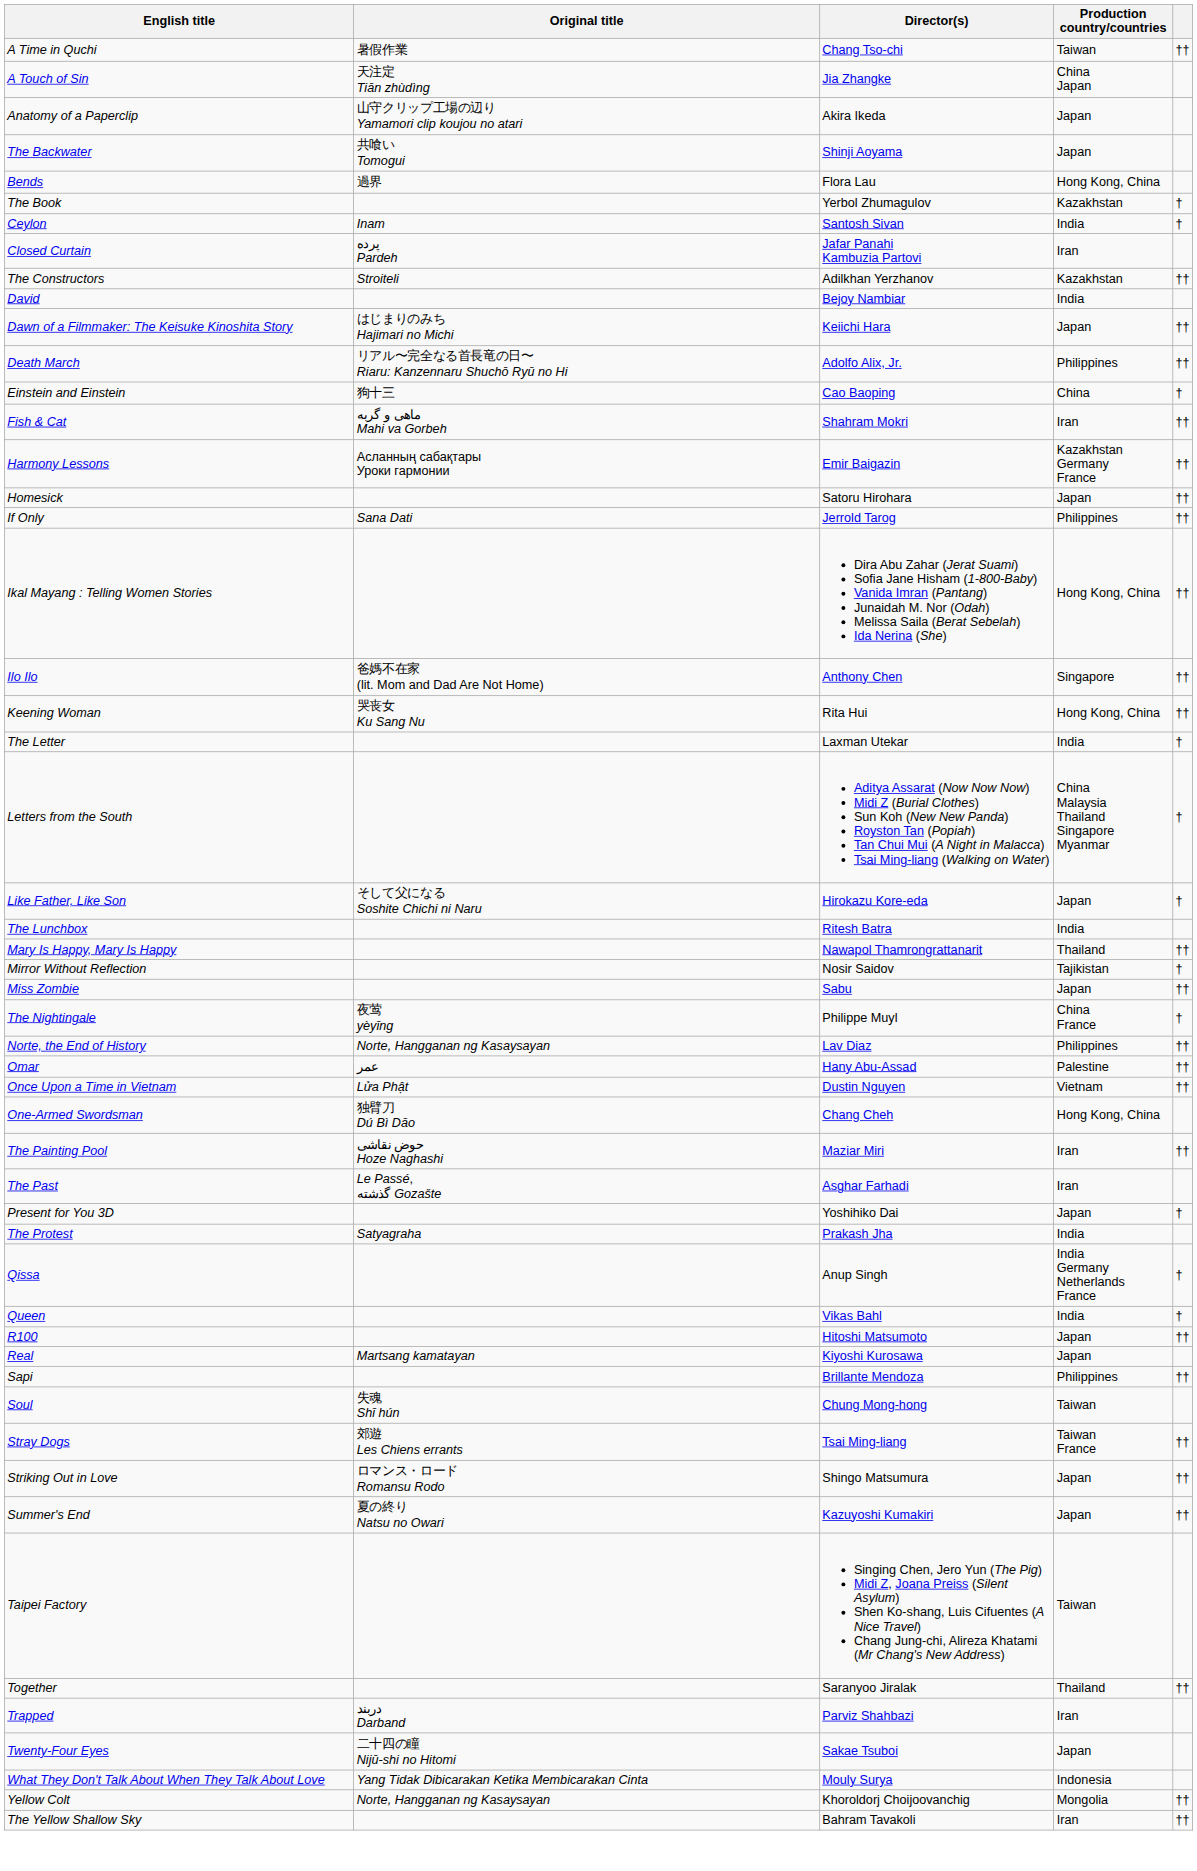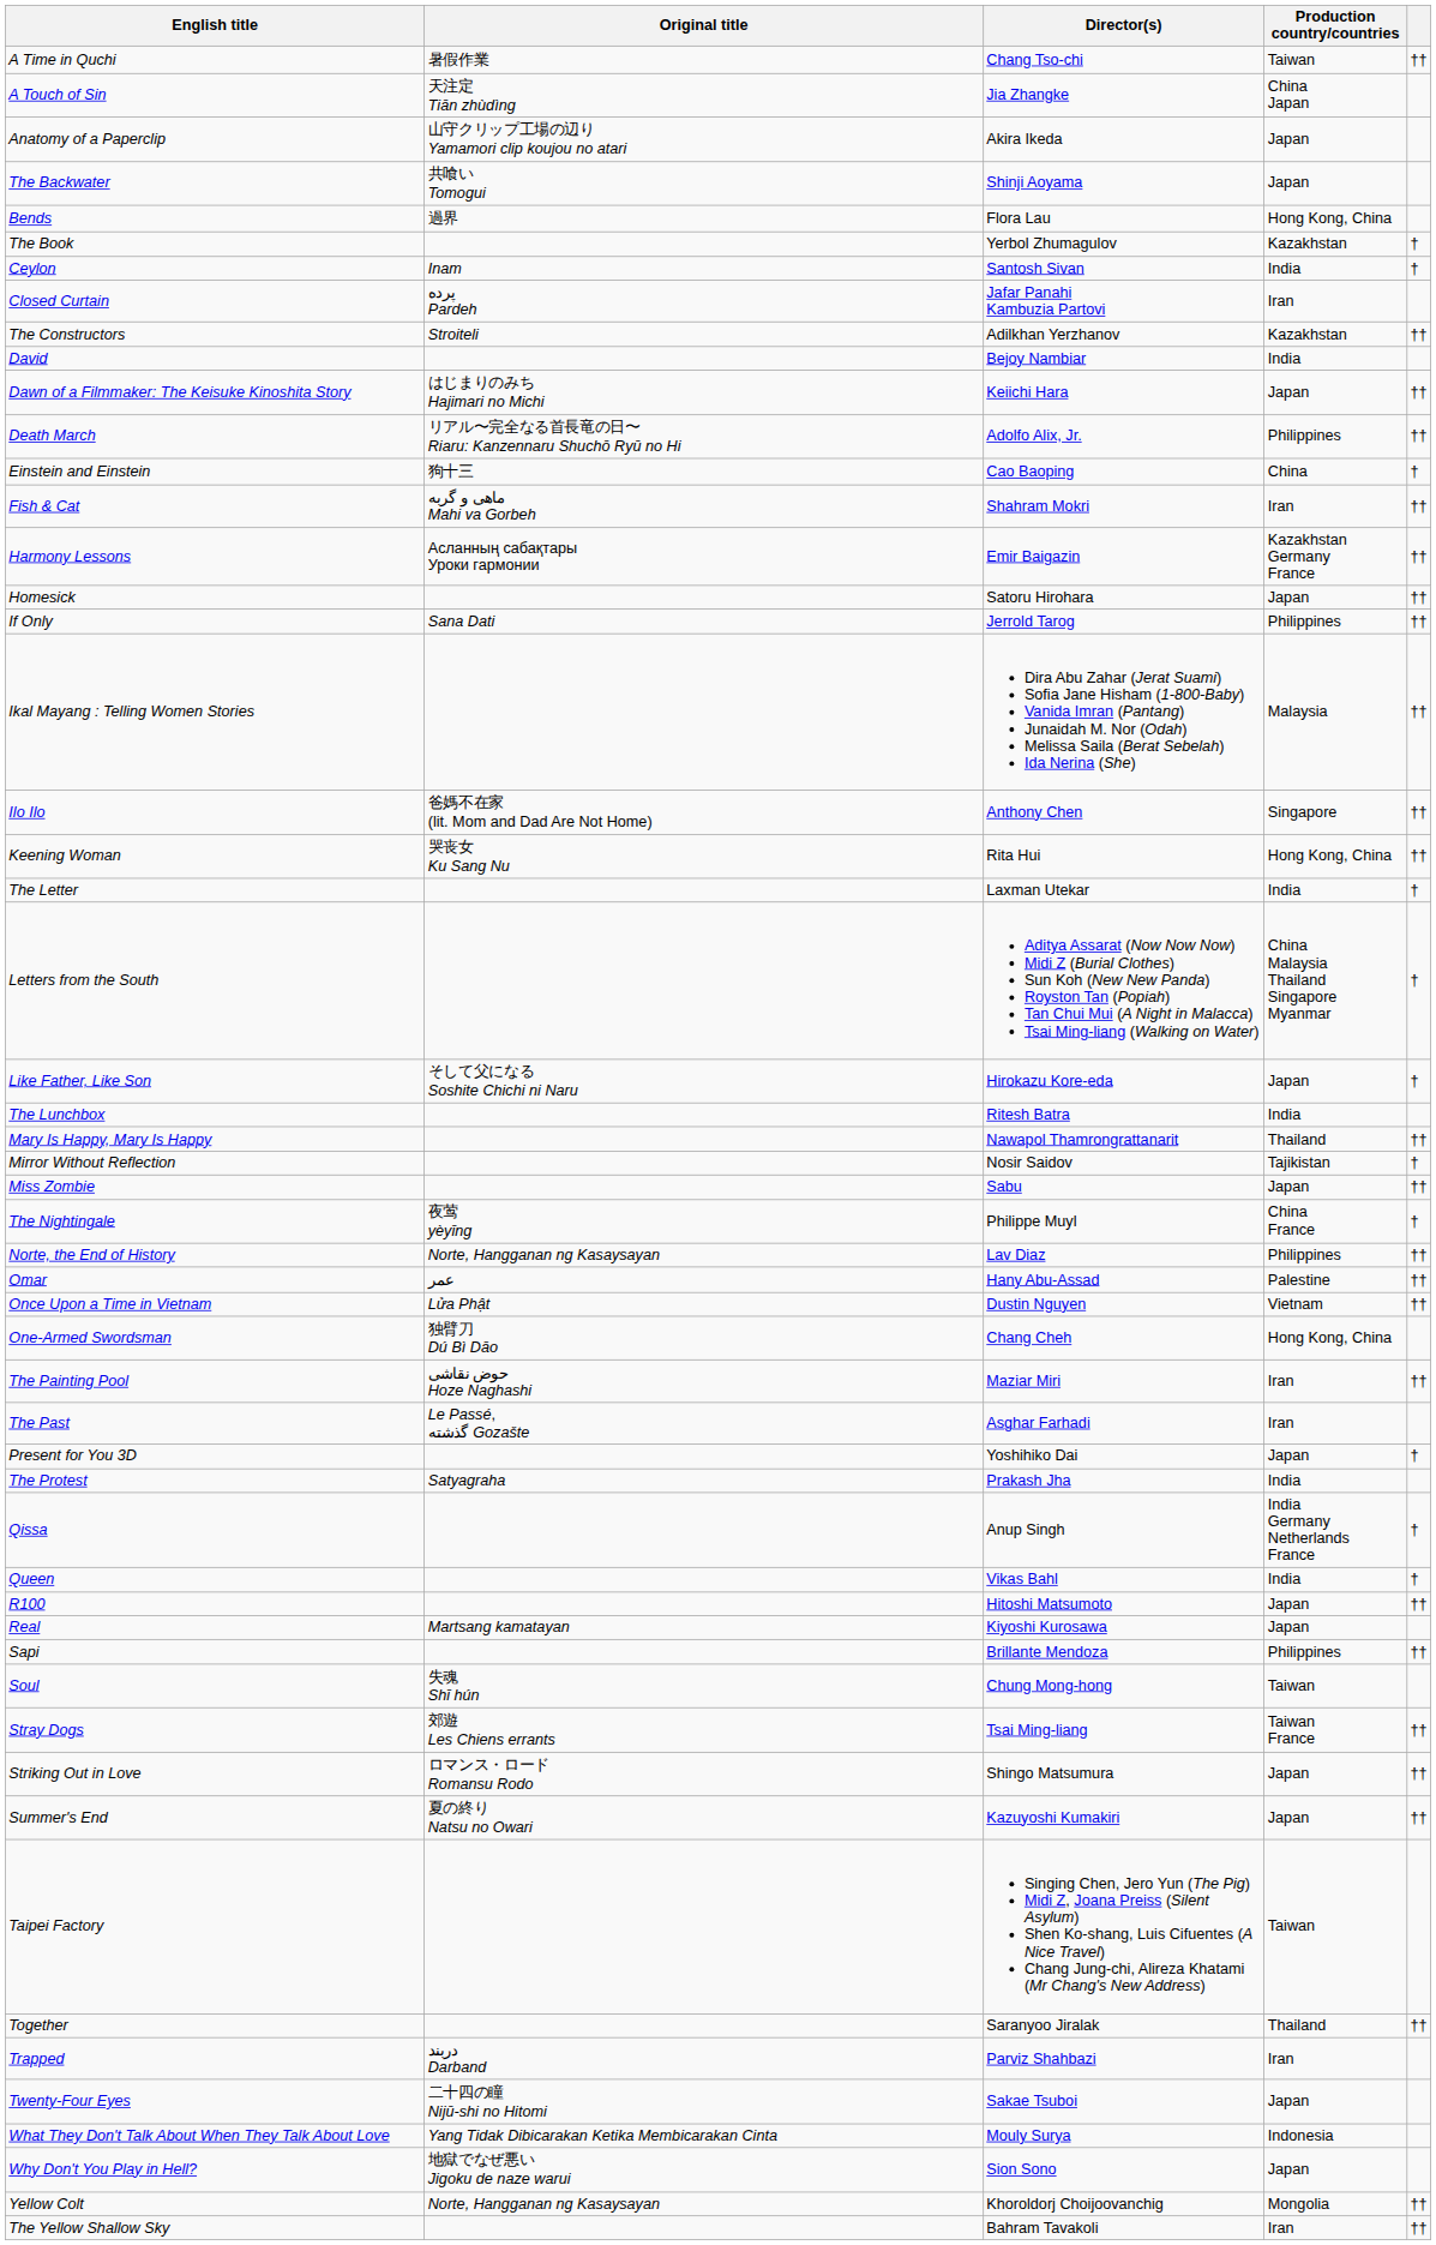 <table class="sortable wikitable" width="95%" cellpadding="5">
 <tr>
 <th width="30%">English title</th>
 <th width="40%">Original title</th>
 <th width="20%">Director(s)</th>
 <th width="10%">Production country/countries</th>
 <th width="3%"></th>
 </tr>
 <tr>
 <td><em>A Time in Quchi</em></td>
 <td>暑假作業</td>
 <td><a href='#'>Chang Tso-chi</a></td>
 <td>Taiwan</td>
 <td>††</td>
 </tr>
 <tr>
 <td><em><a href='#'>A Touch of Sin</a></em></td>
 <td>天注定<br><em>Tiān zhùdìng</em></td>
 <td><a href='#'>Jia Zhangke</a></td>
 <td>China<br>Japan</td>
 <td></td>
 </tr>
 <tr>
 <td><em>Anatomy of a Paperclip</em></td>
 <td>山守クリップ工場の辺り<br><em>Yamamori clip koujou no atari</em></td>
 <td>Akira Ikeda</td>
 <td>Japan</td>
 <td></td>
 </tr>
 <tr>
 <td><em><a href='#'>The Backwater</a></em></td>
 <td>共喰い<br><em>Tomogui</em></td>
 <td><a href='#'>Shinji Aoyama</a></td>
 <td>Japan</td>
 <td></td>
 </tr>
 <tr>
 <td><em><a href='#'>Bends</a></em></td>
 <td>過界</td>
 <td>Flora Lau</td>
 <td>Hong Kong, China</td>
 <td></td>
 </tr>
 <tr>
 <td><em>The Book</em></td>
 <td></td>
 <td>Yerbol Zhumagulov</td>
 <td>Kazakhstan</td>
 <td>†</td>
 </tr>
 <tr>
 <td><em><a href='#'>Ceylon</a></em></td>
 <td><em>Inam </em></td>
 <td><a href='#'>Santosh Sivan</a></td>
 <td>India</td>
 <td>†</td>
 </tr>
 <tr>
 <td><em><a href='#'>Closed Curtain</a></em></td>
 <td>پرده<br><em>Pardeh</em></td>
 <td><a href='#'>Jafar Panahi</a><br><a href='#'>Kambuzia Partovi</a></td>
 <td>Iran</td>
 <td></td>
 </tr>
 <tr>
 <td><em>The Constructors</em></td>
 <td><em>Stroiteli</em></td>
 <td>Adilkhan Yerzhanov</td>
 <td>Kazakhstan</td>
 <td>††</td>
 </tr>
 <tr>
 <td><em><a href='#'>David</a></em></td>
 <td></td>
 <td><a href='#'>Bejoy Nambiar</a></td>
 <td>India</td>
 <td></td>
 </tr>
 <tr>
 <td><em><a href='#'>Dawn of a Filmmaker: The Keisuke Kinoshita Story</a></em></td>
 <td>はじまりのみち<br><em>Hajimari no Michi</em></td>
 <td><a href='#'>Keiichi Hara</a></td>
 <td>Japan</td>
 <td>††</td>
 </tr>
 <tr>
 <td><em><a href='#'>Death March</a></em></td>
 <td>リアル〜完全なる首長竜の日〜<br><em>Riaru: Kanzennaru Shuchō Ryū no Hi</em></td>
 <td><a href='#'>Adolfo Alix, Jr.</a></td>
 <td>Philippines</td>
 <td>††</td>
 </tr>
 <tr>
 <td><em>Einstein and Einstein</em></td>
 <td>狗十三</td>
 <td><a href='#'>Cao Baoping</a></td>
 <td>China</td>
 <td>†</td>
 </tr>
 <tr>
 <td><em><a href='#'>Fish & Cat</a></em></td>
 <td>ماهی و گربه<br><em>Mahi va Gorbeh</em></td>
 <td><a href='#'>Shahram Mokri</a></td>
 <td>Iran</td>
 <td>††</td>
 </tr>
 <tr>
 <td><em><a href='#'>Harmony Lessons</a></em></td>
 <td>Асланның сабақтары<br>Уроки гармонии</td>
 <td><a href='#'>Emir Baigazin</a></td>
 <td>Kazakhstan<br>Germany<br>France</td>
 <td>††</td>
 </tr>
 <tr>
 <td><em>Homesick</em></td>
 <td></td>
 <td>Satoru Hirohara</td>
 <td>Japan</td>
 <td>††</td>
 </tr>
 <tr>
 <td><em>If Only</em></td>
 <td><em>Sana Dati</em></td>
 <td><a href='#'>Jerrold Tarog</a></td>
 <td>Philippines</td>
 <td>††</td>
 </tr>
 <tr>
 <td><em>Ikal Mayang : Telling Women Stories</em></td>
 <td></td>
 <td><br><ul><li>Dira Abu Zahar (<em>Jerat Suami</em>)</li><li>Sofia Jane Hisham (<em>1-800-Baby</em>)</li><li><a href='#'>Vanida Imran</a> (<em>Pantang</em>)</li><li>Junaidah M. Nor (<em>Odah</em>)</li><li>Melissa Saila (<em>Berat Sebelah</em>)</li><li><a href='#'>Ida Nerina</a> (<em>She</em>)</li></ul></td>
-<td>Hong Kong, China</td>
+<td>Malaysia</td>
 <td>††</td>
 </tr>
 <tr>
 <td><em><a href='#'>Ilo Ilo</a></em></td>
 <td>爸媽不在家<br>(lit. Mom and Dad Are Not Home)</td>
 <td><a href='#'>Anthony Chen</a></td>
 <td>Singapore</td>
 <td>††</td>
 </tr>
 <tr>
 <td><em>Keening Woman</em></td>
 <td>哭丧女 <br><em>Ku Sang Nu</em></td>
 <td>Rita Hui</td>
 <td>Hong Kong, China</td>
 <td>††</td>
 </tr>
 <tr>
 <td><em>The Letter</em></td>
 <td></td>
 <td>Laxman Utekar</td>
 <td>India</td>
 <td>†</td>
 </tr>
 <tr>
 <td><em>Letters from the South</em></td>
 <td></td>
 <td><br><ul><li><a href='#'>Aditya Assarat</a> (<em>Now Now Now</em>)</li><li><a href='#'>Midi Z</a> (<em>Burial Clothes</em>)</li><li>Sun Koh (<em>New New Panda</em>)</li><li><a href='#'>Royston Tan</a> (<em>Popiah</em>)</li><li><a href='#'>Tan Chui Mui</a> (<em>A Night in Malacca</em>)</li><li><a href='#'>Tsai Ming-liang</a> (<em>Walking on Water</em>)</li></ul></td>
 <td>China<br>Malaysia<br>Thailand<br>Singapore<br>Myanmar</td>
 <td>†</td>
 </tr>
 <tr>
 <td><em><a href='#'>Like Father, Like Son</a></em></td>
 <td>そして父になる<br><em>Soshite Chichi ni Naru</em></td>
 <td><a href='#'>Hirokazu Kore-eda</a></td>
 <td>Japan</td>
 <td>†</td>
 </tr>
 <tr>
 <td><em><a href='#'>The Lunchbox</a></em></td>
 <td></td>
 <td><a href='#'>Ritesh Batra</a></td>
 <td>India</td>
 <td></td>
 </tr>
 <tr>
 <td><em><a href='#'>Mary Is Happy, Mary Is Happy</a></em></td>
 <td></td>
 <td><a href='#'>Nawapol Thamrongrattanarit</a></td>
 <td>Thailand</td>
 <td>††</td>
 </tr>
 <tr>
 <td><em>Mirror Without Reflection</em></td>
 <td></td>
 <td>Nosir Saidov</td>
 <td>Tajikistan</td>
 <td>†</td>
 </tr>
 <tr>
 <td><em><a href='#'>Miss Zombie</a></em></td>
 <td></td>
 <td><a href='#'>Sabu</a></td>
 <td>Japan</td>
 <td>††</td>
 </tr>
 <tr>
 <td><em><a href='#'>The Nightingale</a></em></td>
 <td>夜莺<br><em>yèyīng</em></td>
 <td>Philippe Muyl</td>
 <td>China<br>France</td>
 <td>†</td>
 </tr>
 <tr>
 <td><em><a href='#'>Norte, the End of History</a></em></td>
 <td><em>Norte, Hangganan ng Kasaysayan</em></td>
 <td><a href='#'>Lav Diaz</a></td>
 <td>Philippines</td>
 <td>††</td>
 </tr>
 <tr>
 <td><em><a href='#'>Omar</a></em></td>
 <td>عمر</td>
 <td><a href='#'>Hany Abu-Assad</a></td>
 <td>Palestine</td>
 <td>††</td>
 </tr>
 <tr>
 <td><em><a href='#'>Once Upon a Time in Vietnam</a></em></td>
 <td><em>Lửa Phật</em></td>
 <td><a href='#'>Dustin Nguyen</a></td>
 <td>Vietnam</td>
 <td>††</td>
 </tr>
 <tr>
 <td><em><a href='#'>One-Armed Swordsman</a></em></td>
 <td>独臂刀<br><em>Dú Bì Dāo</em></td>
 <td><a href='#'>Chang Cheh</a></td>
 <td>Hong Kong, China</td>
 <td></td>
 </tr>
 <tr>
 <td><em><a href='#'>The Painting Pool</a></em></td>
 <td>حوض نقاشی<br><em>Hoze Naghashi</em></td>
 <td><a href='#'>Maziar Miri</a></td>
 <td>Iran</td>
 <td>††</td>
 </tr>
 <tr>
 <td><em><a href='#'>The Past</a></em></td>
 <td><em>Le Passé</em>,<br> گذشته <em>Gozašte</em></td>
 <td><a href='#'>Asghar Farhadi</a></td>
 <td>Iran</td>
 <td></td>
 </tr>
 <tr>
 <td><em>Present for You 3D</em></td>
 <td></td>
 <td>Yoshihiko Dai</td>
 <td>Japan</td>
 <td>†</td>
 </tr>
 <tr>
 <td><em><a href='#'>The Protest</a></em></td>
 <td><em>Satyagraha</em></td>
 <td><a href='#'>Prakash Jha</a></td>
 <td>India</td>
 <td></td>
 </tr>
 <tr>
 <td><em><a href='#'>Qissa</a></em></td>
 <td></td>
 <td>Anup Singh</td>
 <td>India<br>Germany<br>Netherlands<br>France</td>
 <td>†</td>
 </tr>
 <tr>
 <td><em><a href='#'>Queen</a></em></td>
 <td></td>
 <td><a href='#'>Vikas Bahl</a></td>
 <td>India</td>
 <td>†</td>
 </tr>
 <tr>
 <td><em><a href='#'>R100</a></em></td>
 <td></td>
 <td><a href='#'>Hitoshi Matsumoto</a></td>
 <td>Japan</td>
 <td>††</td>
 </tr>
 <tr>
 <td><em><a href='#'>Real</a></em></td>
 <td><em>Martsang kamatayan</em></td>
 <td><a href='#'>Kiyoshi Kurosawa</a></td>
 <td>Japan</td>
 <td></td>
 </tr>
 <tr>
 <td><em>Sapi</em></td>
 <td></td>
 <td><a href='#'>Brillante Mendoza</a></td>
 <td>Philippines</td>
 <td>††</td>
 </tr>
 <tr>
 <td><em><a href='#'>Soul</a></em></td>
 <td>失魂<br><em>Shī hún</em></td>
 <td><a href='#'>Chung Mong-hong</a></td>
 <td>Taiwan</td>
 <td></td>
 </tr>
 <tr>
 <td><em><a href='#'>Stray Dogs</a></em></td>
 <td>郊遊<br><em>Les Chiens errants</em></td>
 <td><a href='#'>Tsai Ming-liang</a></td>
 <td>Taiwan<br>France</td>
 <td>††</td>
 </tr>
 <tr>
 <td><em>Striking Out in Love</em></td>
 <td>ロマンス・ロード<br><em>Romansu Rodo</em></td>
 <td>Shingo Matsumura</td>
 <td>Japan</td>
 <td>††</td>
 </tr>
 <tr>
 <td><em>Summer's End</em></td>
 <td>夏の終り<br><em>Natsu no Owari</em></td>
 <td><a href='#'>Kazuyoshi Kumakiri</a></td>
 <td>Japan</td>
 <td>††</td>
 </tr>
 <tr>
 <td><em>Taipei Factory</em></td>
 <td></td>
 <td><br><ul><li>Singing Chen, Jero Yun (<em>The Pig</em>)</li><li><a href='#'>Midi Z</a>, <a href='#'>Joana Preiss</a> (<em>Silent Asylum</em>)</li><li>Shen Ko-shang, Luis Cifuentes (<em>A Nice Travel</em>)</li><li>Chang Jung-chi, Alireza Khatami (<em>Mr Chang's New Address</em>)</li></ul></td>
 <td>Taiwan</td>
 <td></td>
 </tr>
 <tr>
 <td><em>Together</em></td>
 <td></td>
 <td>Saranyoo Jiralak</td>
 <td>Thailand</td>
 <td>††</td>
 </tr>
 <tr>
 <td><em><a href='#'>Trapped</a></em></td>
 <td>دربند<br><em>Darband</em></td>
 <td><a href='#'>Parviz Shahbazi</a></td>
 <td>Iran</td>
 <td></td>
 </tr>
 <tr>
 <td><em><a href='#'>Twenty-Four Eyes</a></em></td>
 <td>二十四の瞳<br><em>Nijū-shi no Hitomi</em></td>
 <td><a href='#'>Sakae Tsuboi</a></td>
 <td>Japan</td>
 <td></td>
 </tr>
 <tr>
 <td><em><a href='#'>What They Don't Talk About When They Talk About Love</a></em></td>
 <td><em>Yang Tidak Dibicarakan Ketika Membicarakan Cinta</em></td>
 <td><a href='#'>Mouly Surya</a></td>
 <td>Indonesia</td>
 <td></td>
 </tr>
 <tr>
+<td><em><a href='#'>Why Don't You Play in Hell?</a></em></td>
+<td>地獄でなぜ悪い<br><em>Jigoku de naze warui</em></td>
+<td><a href='#'>Sion Sono</a></td>
+<td>Japan</td>
+<td></td>
+</tr>
+<tr>
 <td><em>Yellow Colt</em></td>
 <td><em>Norte, Hangganan ng Kasaysayan</em></td>
 <td>Khoroldorj Choijoovanchig</td>
 <td>Mongolia</td>
 <td>††</td>
 </tr>
 <tr>
 <td><em>The Yellow Shallow Sky</em></td>
 <td></td>
 <td>Bahram Tavakoli</td>
 <td>Iran</td>
 <td>††</td>
 </tr>
 </table>
